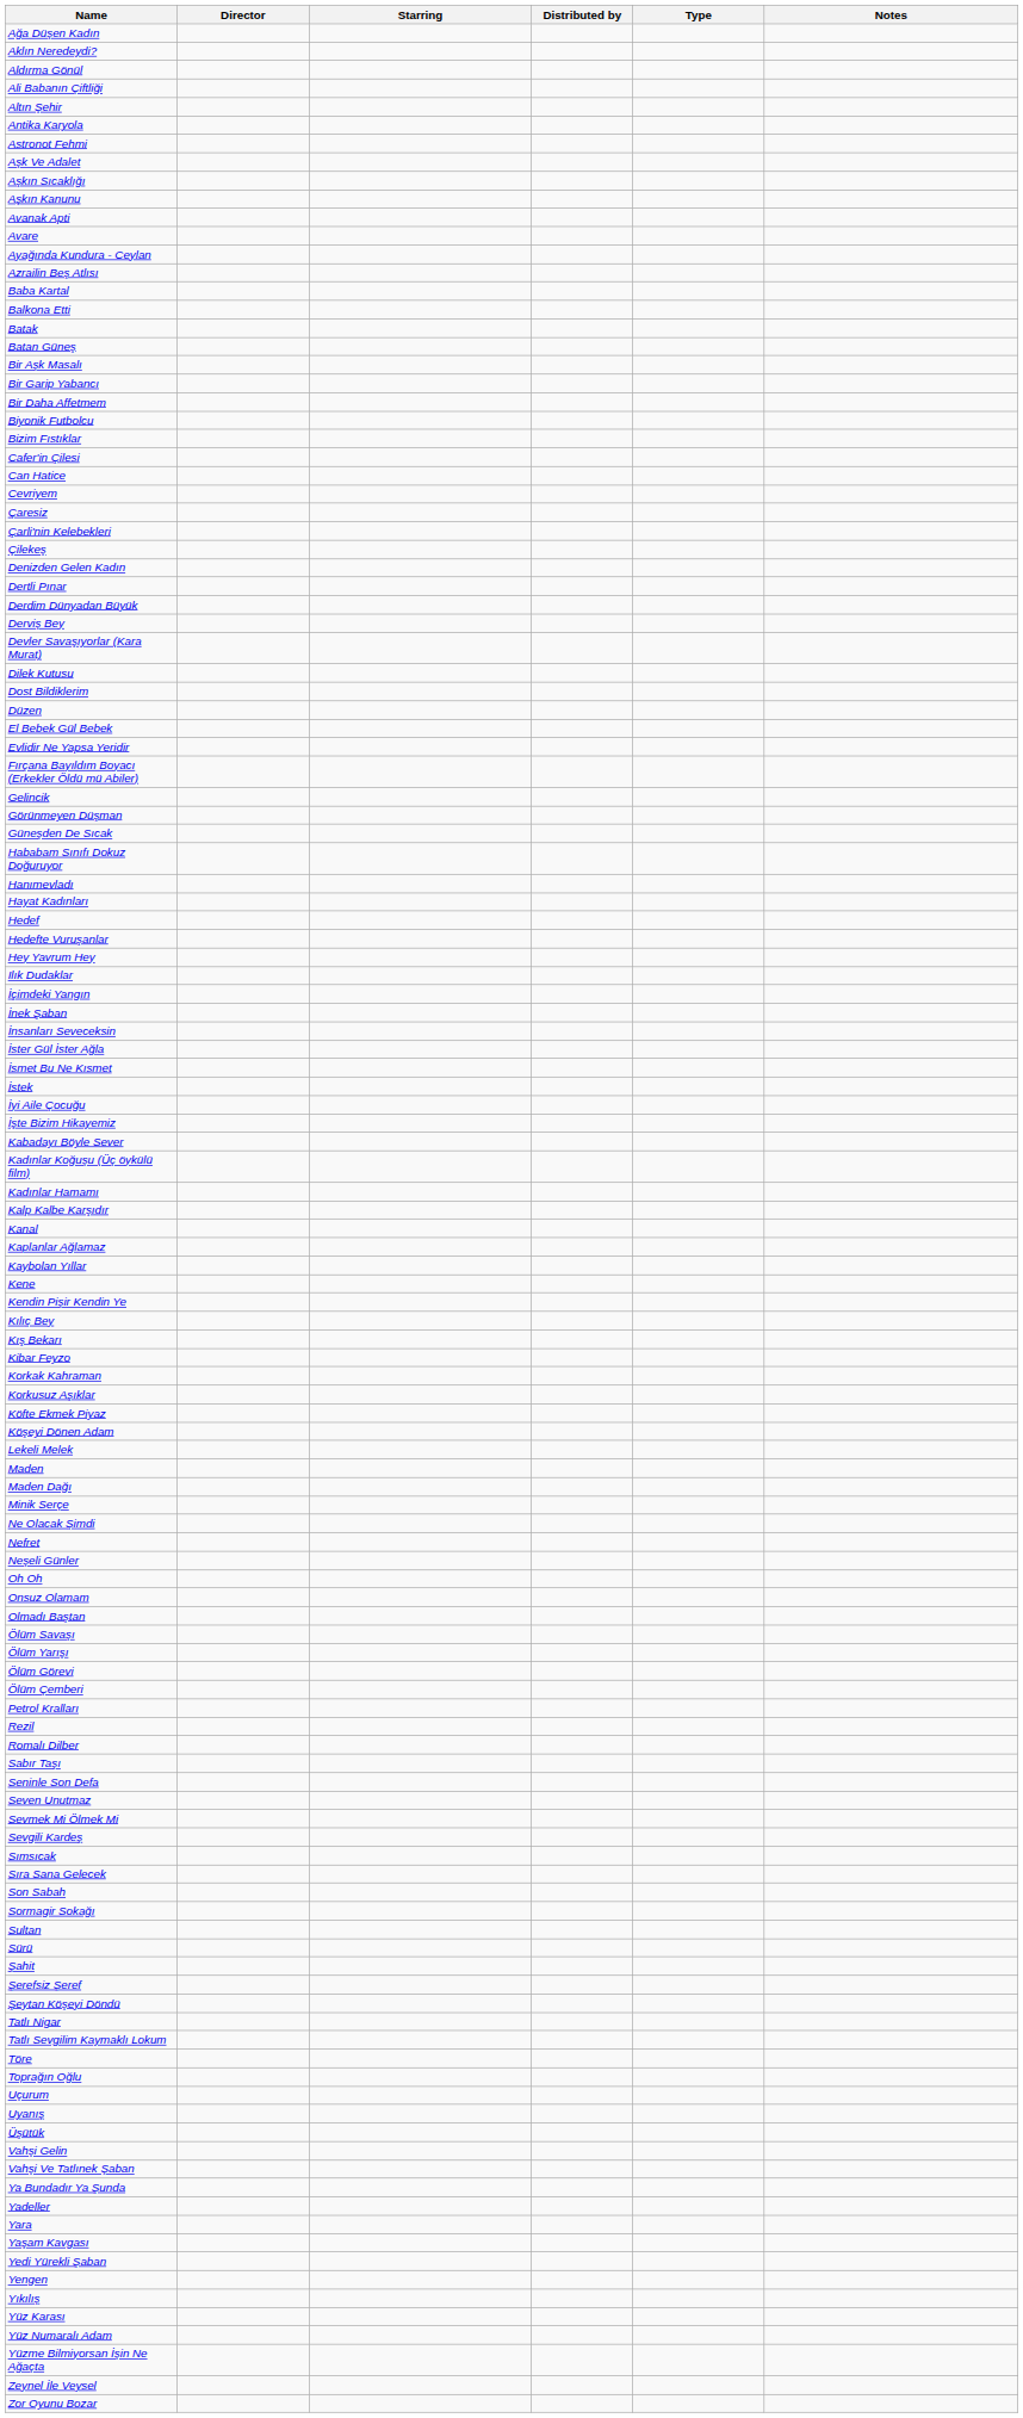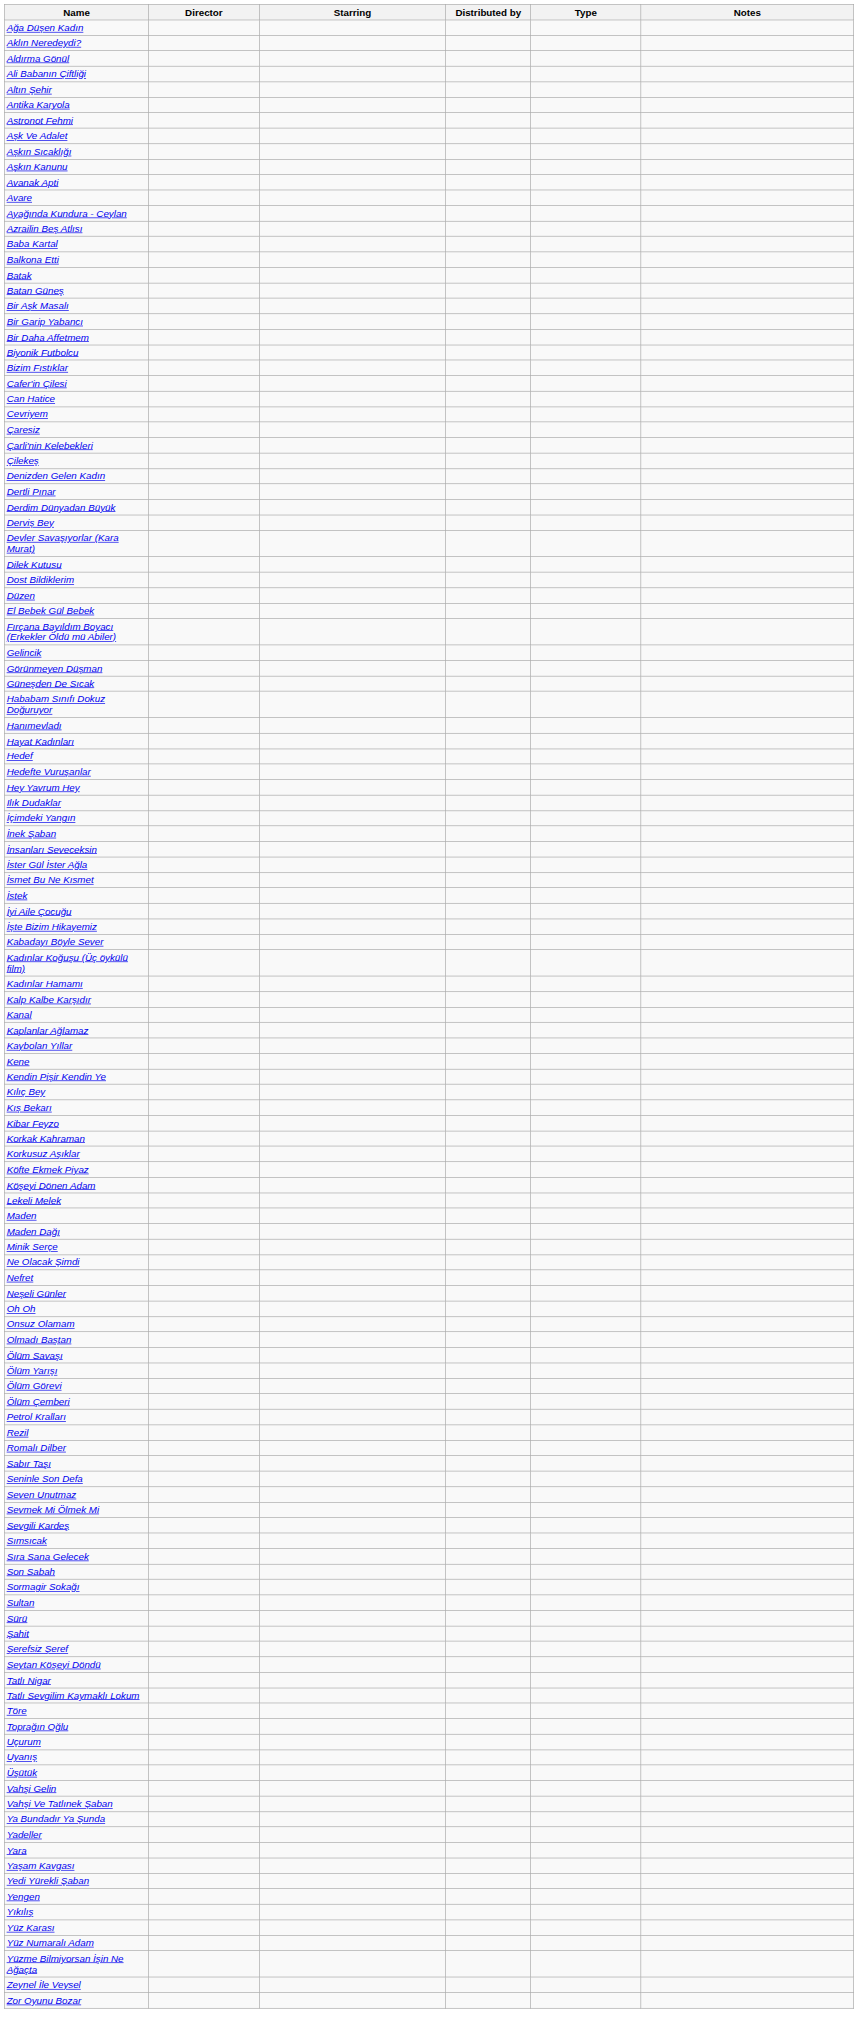 <table class="wikitable" style="font-size:90%">
 <tr>
 <th width=17%>Name</th>
 <th width=13%>Director</th>
 <th width=22%>Starring</th>
 <th width=10%>Distributed by</th>
 <th width=13%>Type</th>
 <th width=25%>Notes</th>
 </tr>
 <tr>
 <td><em><a href='#'>Ağa Düşen Kadın</a></em></td>
 <td></td>
 <td></td>
 <td></td>
 <td></td>
 <td></td>
 </tr>
 <tr>
 <td><em><a href='#'>Aklın Neredeydi?</a></em></td>
 <td></td>
 <td></td>
 <td></td>
 <td></td>
 <td></td>
 </tr>
 <tr>
 <td><em><a href='#'>Aldırma Gönül</a></em></td>
 <td></td>
 <td></td>
 <td></td>
 <td></td>
 <td></td>
 </tr>
 <tr>
 <td><em><a href='#'>Ali Babanın Çiftliği</a></em></td>
 <td></td>
 <td></td>
 <td></td>
 <td></td>
 <td></td>
 </tr>
 <tr>
 <td><em><a href='#'>Altın Şehir</a></em></td>
 <td></td>
 <td></td>
 <td></td>
 <td></td>
 <td></td>
 </tr>
 <tr>
 <td><em><a href='#'>Antika Karyola</a></em></td>
 <td></td>
 <td></td>
 <td></td>
 <td></td>
 <td></td>
 </tr>
 <tr>
 <td><em><a href='#'>Astronot Fehmi</a></em></td>
 <td></td>
 <td></td>
 <td></td>
 <td></td>
 <td></td>
 </tr>
 <tr>
 <td><em><a href='#'>Aşk Ve Adalet</a></em></td>
 <td></td>
 <td></td>
 <td></td>
 <td></td>
 <td></td>
 </tr>
 <tr>
 <td><em><a href='#'>Aşkın Sıcaklığı</a></em></td>
 <td></td>
 <td></td>
 <td></td>
 <td></td>
 <td></td>
 </tr>
 <tr>
 <td><em><a href='#'>Aşkın Kanunu</a></em></td>
 <td></td>
 <td></td>
 <td></td>
 <td></td>
 <td></td>
 </tr>
 <tr>
 <td><em><a href='#'>Avanak Apti</a></em></td>
 <td></td>
 <td></td>
 <td></td>
 <td></td>
 <td></td>
 </tr>
 <tr>
 <td><em><a href='#'>Avare</a></em></td>
 <td></td>
 <td></td>
 <td></td>
 <td></td>
 <td></td>
 </tr>
 <tr>
 <td><em><a href='#'>Ayağında Kundura - Ceylan</a></em></td>
 <td></td>
 <td></td>
 <td></td>
 <td></td>
 <td></td>
 </tr>
 <tr>
 <td><em><a href='#'>Azrailin Beş Atlısı</a></em></td>
 <td></td>
 <td></td>
 <td></td>
 <td></td>
 <td></td>
 </tr>
 <tr>
 <td><em><a href='#'>Baba Kartal</a></em></td>
 <td></td>
 <td></td>
 <td></td>
 <td></td>
 <td></td>
 </tr>
 <tr>
 <td><em><a href='#'>Balkona Etti</a></em></td>
 <td></td>
 <td></td>
 <td></td>
 <td></td>
 <td></td>
 </tr>
 <tr>
 <td><em><a href='#'>Batak</a></em></td>
 <td></td>
 <td></td>
 <td></td>
 <td></td>
 <td></td>
 </tr>
 <tr>
 <td><em><a href='#'>Batan Güneş</a></em></td>
 <td></td>
 <td></td>
 <td></td>
 <td></td>
 <td></td>
 </tr>
 <tr>
 <td><em><a href='#'>Bir Aşk Masalı</a></em></td>
 <td></td>
 <td></td>
 <td></td>
 <td></td>
 <td></td>
 </tr>
 <tr>
 <td><em><a href='#'>Bir Garip Yabancı</a></em></td>
 <td></td>
 <td></td>
 <td></td>
 <td></td>
 <td></td>
 </tr>
 <tr>
 <td><em><a href='#'>Bir Daha Affetmem</a></em></td>
 <td></td>
 <td></td>
 <td></td>
 <td></td>
 <td></td>
 </tr>
 <tr>
 <td><em><a href='#'>Biyonik Futbolcu</a></em></td>
 <td></td>
 <td></td>
 <td></td>
 <td></td>
 <td></td>
 </tr>
 <tr>
 <td><em><a href='#'>Bizim Fıstıklar</a></em></td>
 <td></td>
 <td></td>
 <td></td>
 <td></td>
 <td></td>
 </tr>
 <tr>
 <td><em><a href='#'>Cafer'in Çilesi</a></em></td>
 <td></td>
 <td></td>
 <td></td>
 <td></td>
 <td></td>
 </tr>
 <tr>
 <td><em><a href='#'>Can Hatice</a></em></td>
 <td></td>
 <td></td>
 <td></td>
 <td></td>
 <td></td>
 </tr>
 <tr>
 <td><em><a href='#'>Cevriyem</a></em></td>
 <td></td>
 <td></td>
 <td></td>
 <td></td>
 <td></td>
 </tr>
 <tr>
 <td><em><a href='#'>Çaresiz</a></em></td>
 <td></td>
 <td></td>
 <td></td>
 <td></td>
 <td></td>
 </tr>
 <tr>
 <td><em><a href='#'>Çarli'nin Kelebekleri</a></em></td>
 <td></td>
 <td></td>
 <td></td>
 <td></td>
 <td></td>
 </tr>
 <tr>
 <td><em><a href='#'>Çilekeş</a></em></td>
 <td></td>
 <td></td>
 <td></td>
 <td></td>
 <td></td>
 </tr>
 <tr>
 <td><em><a href='#'>Denizden Gelen Kadın</a></em></td>
 <td></td>
 <td></td>
 <td></td>
 <td></td>
 <td></td>
 </tr>
 <tr>
 <td><em><a href='#'>Dertli Pınar</a></em></td>
 <td></td>
 <td></td>
 <td></td>
 <td></td>
 <td></td>
 </tr>
 <tr>
 <td><em><a href='#'>Derdim Dünyadan Büyük</a></em></td>
 <td></td>
 <td></td>
 <td></td>
 <td></td>
 <td></td>
 </tr>
 <tr>
 <td><em><a href='#'>Derviş Bey</a></em></td>
 <td></td>
 <td></td>
 <td></td>
 <td></td>
 <td></td>
 </tr>
 <tr>
 <td><em><a href='#'>Devler Savaşıyorlar (Kara Murat)</a></em></td>
 <td></td>
 <td></td>
 <td></td>
 <td></td>
 <td></td>
 </tr>
 <tr>
 <td><em><a href='#'>Dilek Kutusu</a></em></td>
 <td></td>
 <td></td>
 <td></td>
 <td></td>
 <td></td>
 </tr>
 <tr>
 <td><em><a href='#'>Dost Bildiklerim</a></em></td>
 <td></td>
 <td></td>
 <td></td>
 <td></td>
 <td></td>
 </tr>
 <tr>
 <td><em><a href='#'>Düzen</a></em></td>
 <td></td>
 <td></td>
 <td></td>
 <td></td>
 <td></td>
 </tr>
 <tr>
 <td><em><a href='#'>El Bebek Gül Bebek</a></em></td>
-<td></td>
-<td></td>
-<td></td>
-<td></td>
-<td></td>
-</tr>
-<tr>
-<td><em><a href='#'>Evlidir Ne Yapsa Yeridir</a></em></td>
 <td></td>
 <td></td>
 <td></td>
 <td></td>
 <td></td>
 </tr>
 <tr>
 <td><em><a href='#'>Fırçana Bayıldım Boyacı (Erkekler Öldü mü Abiler)</a></em></td>
 <td></td>
 <td></td>
 <td></td>
 <td></td>
 <td></td>
 </tr>
 <tr>
 <td><em><a href='#'>Gelincik</a></em></td>
 <td></td>
 <td></td>
 <td></td>
 <td></td>
 <td></td>
 </tr>
 <tr>
 <td><em><a href='#'>Görünmeyen Düşman</a></em></td>
 <td></td>
 <td></td>
 <td></td>
 <td></td>
 <td></td>
 </tr>
 <tr>
 <td><em><a href='#'>Güneşden De Sıcak</a></em></td>
 <td></td>
 <td></td>
 <td></td>
 <td></td>
 <td></td>
 </tr>
 <tr>
 <td><em><a href='#'>Hababam Sınıfı Dokuz Doğuruyor</a></em></td>
 <td></td>
 <td></td>
 <td></td>
 <td></td>
 <td></td>
 </tr>
 <tr>
 <td><em><a href='#'>Hanımevladı</a></em></td>
 <td></td>
 <td></td>
 <td></td>
 <td></td>
 <td></td>
 </tr>
 <tr>
 <td><em><a href='#'>Hayat Kadınları</a></em></td>
 <td></td>
 <td></td>
 <td></td>
 <td></td>
 <td></td>
 </tr>
 <tr>
 <td><em><a href='#'>Hedef</a></em></td>
 <td></td>
 <td></td>
 <td></td>
 <td></td>
 <td></td>
 </tr>
 <tr>
 <td><em><a href='#'>Hedefte Vuruşanlar</a></em></td>
 <td></td>
 <td></td>
 <td></td>
 <td></td>
 <td></td>
 </tr>
 <tr>
 <td><em><a href='#'>Hey Yavrum Hey</a></em></td>
 <td></td>
 <td></td>
 <td></td>
 <td></td>
 <td></td>
 </tr>
 <tr>
 <td><em><a href='#'>Ilık Dudaklar</a></em></td>
 <td></td>
 <td></td>
 <td></td>
 <td></td>
 <td></td>
 </tr>
 <tr>
 <td><em><a href='#'>İçimdeki Yangın</a></em></td>
 <td></td>
 <td></td>
 <td></td>
 <td></td>
 <td></td>
 </tr>
 <tr>
 <td><em><a href='#'>İnek Şaban</a></em></td>
 <td></td>
 <td></td>
 <td></td>
 <td></td>
 <td></td>
 </tr>
 <tr>
 <td><em><a href='#'>İnsanları Seveceksin</a></em></td>
 <td></td>
 <td></td>
 <td></td>
 <td></td>
 <td></td>
 </tr>
 <tr>
 <td><em><a href='#'>İster Gül İster Ağla</a></em></td>
 <td></td>
 <td></td>
 <td></td>
 <td></td>
 <td></td>
 </tr>
 <tr>
 <td><em><a href='#'>İsmet Bu Ne Kısmet</a></em></td>
 <td></td>
 <td></td>
 <td></td>
 <td></td>
 <td></td>
 </tr>
 <tr>
 <td><em><a href='#'>İstek</a></em></td>
 <td></td>
 <td></td>
 <td></td>
 <td></td>
 <td></td>
 </tr>
 <tr>
 <td><em><a href='#'>İyi Aile Çocuğu</a></em></td>
 <td></td>
 <td></td>
 <td></td>
 <td></td>
 <td></td>
 </tr>
 <tr>
 <td><em><a href='#'>İşte Bizim Hikayemiz</a></em></td>
 <td></td>
 <td></td>
 <td></td>
 <td></td>
 <td></td>
 </tr>
 <tr>
 <td><em><a href='#'>Kabadayı Böyle Sever</a></em></td>
 <td></td>
 <td></td>
 <td></td>
 <td></td>
 <td></td>
 </tr>
 <tr>
 <td><em><a href='#'>Kadınlar Koğuşu (Üç öykülü film)</a></em></td>
 <td></td>
 <td></td>
 <td></td>
 <td></td>
 <td></td>
 </tr>
 <tr>
 <td><em><a href='#'>Kadınlar Hamamı</a></em></td>
 <td></td>
 <td></td>
 <td></td>
 <td></td>
 <td></td>
 </tr>
 <tr>
 <td><em><a href='#'>Kalp Kalbe Karşıdır</a></em></td>
 <td></td>
 <td></td>
 <td></td>
 <td></td>
 <td></td>
 </tr>
 <tr>
 <td><em><a href='#'>Kanal</a></em></td>
 <td></td>
 <td></td>
 <td></td>
 <td></td>
 <td></td>
 </tr>
 <tr>
 <td><em><a href='#'>Kaplanlar Ağlamaz</a></em></td>
 <td></td>
 <td></td>
 <td></td>
 <td></td>
 <td></td>
 </tr>
 <tr>
 <td><em><a href='#'>Kaybolan Yıllar</a></em></td>
 <td></td>
 <td></td>
 <td></td>
 <td></td>
 <td></td>
 </tr>
 <tr>
 <td><em><a href='#'>Kene</a></em></td>
 <td></td>
 <td></td>
 <td></td>
 <td></td>
 <td></td>
 </tr>
 <tr>
 <td><em><a href='#'>Kendin Pişir Kendin Ye</a></em></td>
 <td></td>
 <td></td>
 <td></td>
 <td></td>
 <td></td>
 </tr>
 <tr>
 <td><em><a href='#'>Kılıç Bey</a></em></td>
 <td></td>
 <td></td>
 <td></td>
 <td></td>
 <td></td>
 </tr>
 <tr>
 <td><em><a href='#'>Kış Bekarı</a></em></td>
 <td></td>
 <td></td>
 <td></td>
 <td></td>
 <td></td>
 </tr>
 <tr>
 <td><em><a href='#'>Kibar Feyzo</a></em></td>
 <td></td>
 <td></td>
 <td></td>
 <td></td>
 <td></td>
 </tr>
 <tr>
 <td><em><a href='#'>Korkak Kahraman</a></em></td>
 <td></td>
 <td></td>
 <td></td>
 <td></td>
 <td></td>
 </tr>
 <tr>
 <td><em><a href='#'>Korkusuz Aşıklar</a></em></td>
 <td></td>
 <td></td>
 <td></td>
 <td></td>
 <td></td>
 </tr>
 <tr>
 <td><em><a href='#'>Köfte Ekmek Piyaz</a></em></td>
 <td></td>
 <td></td>
 <td></td>
 <td></td>
 <td></td>
 </tr>
 <tr>
 <td><em><a href='#'>Köşeyi Dönen Adam</a></em></td>
 <td></td>
 <td></td>
 <td></td>
 <td></td>
 <td></td>
 </tr>
 <tr>
 <td><em><a href='#'>Lekeli Melek</a></em></td>
 <td></td>
 <td></td>
 <td></td>
 <td></td>
 <td></td>
 </tr>
 <tr>
 <td><em><a href='#'>Maden</a></em></td>
 <td></td>
 <td></td>
 <td></td>
 <td></td>
 <td></td>
 </tr>
 <tr>
 <td><em><a href='#'>Maden Dağı</a></em></td>
 <td></td>
 <td></td>
 <td></td>
 <td></td>
 <td></td>
 </tr>
 <tr>
 <td><em><a href='#'>Minik Serçe</a></em></td>
 <td></td>
 <td></td>
 <td></td>
 <td></td>
 <td></td>
 </tr>
 <tr>
 <td><em><a href='#'>Ne Olacak Şimdi</a></em></td>
 <td></td>
 <td></td>
 <td></td>
 <td></td>
 <td></td>
 </tr>
 <tr>
 <td><em><a href='#'>Nefret</a></em></td>
 <td></td>
 <td></td>
 <td></td>
 <td></td>
 <td></td>
 </tr>
 <tr>
 <td><em><a href='#'>Neşeli Günler</a></em></td>
 <td></td>
 <td></td>
 <td></td>
 <td></td>
 <td></td>
 </tr>
 <tr>
 <td><em><a href='#'>Oh Oh</a></em></td>
 <td></td>
 <td></td>
 <td></td>
 <td></td>
 <td></td>
 </tr>
 <tr>
 <td><em><a href='#'>Onsuz Olamam</a></em></td>
 <td></td>
 <td></td>
 <td></td>
 <td></td>
 <td></td>
 </tr>
 <tr>
 <td><em><a href='#'>Olmadı Baştan</a></em></td>
 <td></td>
 <td></td>
 <td></td>
 <td></td>
 <td></td>
 </tr>
 <tr>
 <td><em><a href='#'>Ölüm Savaşı</a></em></td>
 <td></td>
 <td></td>
 <td></td>
 <td></td>
 <td></td>
 </tr>
 <tr>
 <td><em><a href='#'>Ölüm Yarışı</a></em></td>
 <td></td>
 <td></td>
 <td></td>
 <td></td>
 <td></td>
 </tr>
 <tr>
 <td><em><a href='#'>Ölüm Görevi</a></em></td>
 <td></td>
 <td></td>
 <td></td>
 <td></td>
 <td></td>
 </tr>
 <tr>
 <td><em><a href='#'>Ölüm Çemberi</a></em></td>
 <td></td>
 <td></td>
 <td></td>
 <td></td>
 <td></td>
 </tr>
 <tr>
 <td><em><a href='#'>Petrol Kralları</a></em></td>
 <td></td>
 <td></td>
 <td></td>
 <td></td>
 <td></td>
 </tr>
 <tr>
 <td><em><a href='#'>Rezil</a></em></td>
 <td></td>
 <td></td>
 <td></td>
 <td></td>
 <td></td>
 </tr>
 <tr>
 <td><em><a href='#'>Romalı Dilber</a></em></td>
 <td></td>
 <td></td>
 <td></td>
 <td></td>
 <td></td>
 </tr>
 <tr>
 <td><em><a href='#'>Sabır Taşı</a></em></td>
 <td></td>
 <td></td>
 <td></td>
 <td></td>
 <td></td>
 </tr>
 <tr>
 <td><em><a href='#'>Seninle Son Defa</a></em></td>
 <td></td>
 <td></td>
 <td></td>
 <td></td>
 <td></td>
 </tr>
 <tr>
 <td><em><a href='#'>Seven Unutmaz</a></em></td>
 <td></td>
 <td></td>
 <td></td>
 <td></td>
 <td></td>
 </tr>
 <tr>
 <td><em><a href='#'>Sevmek Mi Ölmek Mi</a></em></td>
 <td></td>
 <td></td>
 <td></td>
 <td></td>
 <td></td>
 </tr>
 <tr>
 <td><em><a href='#'>Sevgili Kardeş</a></em></td>
 <td></td>
 <td></td>
 <td></td>
 <td></td>
 <td></td>
 </tr>
 <tr>
 <td><em><a href='#'>Sımsıcak</a></em></td>
 <td></td>
 <td></td>
 <td></td>
 <td></td>
 <td></td>
 </tr>
 <tr>
 <td><em><a href='#'>Sıra Sana Gelecek</a></em></td>
 <td></td>
 <td></td>
 <td></td>
 <td></td>
 <td></td>
 </tr>
 <tr>
 <td><em><a href='#'>Son Sabah</a></em></td>
 <td></td>
 <td></td>
 <td></td>
 <td></td>
 <td></td>
 </tr>
 <tr>
 <td><em><a href='#'>Sormagir Sokağı</a></em></td>
 <td></td>
 <td></td>
 <td></td>
 <td></td>
 <td></td>
 </tr>
 <tr>
 <td><em><a href='#'>Sultan</a></em></td>
 <td></td>
 <td></td>
 <td></td>
 <td></td>
 <td></td>
 </tr>
 <tr>
 <td><em><a href='#'>Sürü</a></em></td>
 <td></td>
 <td></td>
 <td></td>
 <td></td>
 <td></td>
 </tr>
 <tr>
 <td><em><a href='#'>Şahit</a></em></td>
 <td></td>
 <td></td>
 <td></td>
 <td></td>
 <td></td>
 </tr>
 <tr>
 <td><em><a href='#'>Şerefsiz Şeref</a></em></td>
 <td></td>
 <td></td>
 <td></td>
 <td></td>
 <td></td>
 </tr>
 <tr>
 <td><em><a href='#'>Şeytan Köşeyi Döndü</a></em></td>
 <td></td>
 <td></td>
 <td></td>
 <td></td>
 <td></td>
 </tr>
 <tr>
 <td><em><a href='#'>Tatlı Nigar</a></em></td>
 <td></td>
 <td></td>
 <td></td>
 <td></td>
 <td></td>
 </tr>
 <tr>
 <td><em><a href='#'>Tatlı Sevgilim Kaymaklı Lokum</a></em></td>
 <td></td>
 <td></td>
 <td></td>
 <td></td>
 <td></td>
 </tr>
 <tr>
 <td><em><a href='#'>Töre</a></em></td>
 <td></td>
 <td></td>
 <td></td>
 <td></td>
 <td></td>
 </tr>
 <tr>
 <td><em><a href='#'>Toprağın Oğlu</a></em></td>
 <td></td>
 <td></td>
 <td></td>
 <td></td>
 <td></td>
 </tr>
 <tr>
 <td><em><a href='#'>Uçurum</a></em></td>
 <td></td>
 <td></td>
 <td></td>
 <td></td>
 <td></td>
 </tr>
 <tr>
 <td><em><a href='#'>Uyanış</a></em></td>
 <td></td>
 <td></td>
 <td></td>
 <td></td>
 <td></td>
 </tr>
 <tr>
 <td><em><a href='#'>Üşütük</a></em></td>
 <td></td>
 <td></td>
 <td></td>
 <td></td>
 <td></td>
 </tr>
 <tr>
 <td><em><a href='#'>Vahşi Gelin</a></em></td>
 <td></td>
 <td></td>
 <td></td>
 <td></td>
 <td></td>
 </tr>
 <tr>
 <td><em><a href='#'>Vahşi Ve Tatlınek Şaban</a></em></td>
 <td></td>
 <td></td>
 <td></td>
 <td></td>
 <td></td>
 </tr>
 <tr>
 <td><em><a href='#'>Ya Bundadır Ya Şunda</a></em></td>
 <td></td>
 <td></td>
 <td></td>
 <td></td>
 <td></td>
 </tr>
 <tr>
 <td><em><a href='#'>Yadeller</a></em></td>
 <td></td>
 <td></td>
 <td></td>
 <td></td>
 <td></td>
 </tr>
 <tr>
 <td><em><a href='#'>Yara</a></em></td>
 <td></td>
 <td></td>
 <td></td>
 <td></td>
 <td></td>
 </tr>
 <tr>
 <td><em><a href='#'>Yaşam Kavgası</a></em></td>
 <td></td>
 <td></td>
 <td></td>
 <td></td>
 <td></td>
 </tr>
 <tr>
 <td><em><a href='#'>Yedi Yürekli Şaban</a></em></td>
 <td></td>
 <td></td>
 <td></td>
 <td></td>
 <td></td>
 </tr>
 <tr>
 <td><em><a href='#'>Yengen</a></em></td>
 <td></td>
 <td></td>
 <td></td>
 <td></td>
 <td></td>
 </tr>
 <tr>
 <td><em><a href='#'>Yıkılış</a></em></td>
 <td></td>
 <td></td>
 <td></td>
 <td></td>
 <td></td>
 </tr>
 <tr>
 <td><em><a href='#'>Yüz Karası</a></em></td>
 <td></td>
 <td></td>
 <td></td>
 <td></td>
 <td></td>
 </tr>
 <tr>
 <td><em><a href='#'>Yüz Numaralı Adam</a></em></td>
 <td></td>
 <td></td>
 <td></td>
 <td></td>
 <td></td>
 </tr>
 <tr>
 <td><em><a href='#'>Yüzme Bilmiyorsan İşin Ne Ağaçta</a></em></td>
 <td></td>
 <td></td>
 <td></td>
 <td></td>
 <td></td>
 </tr>
 <tr>
 <td><em><a href='#'>Zeynel İle Veysel</a></em></td>
 <td></td>
 <td></td>
 <td></td>
 <td></td>
 <td></td>
 </tr>
 <tr>
 <td><em><a href='#'>Zor Oyunu Bozar</a></em></td>
 <td></td>
 <td></td>
 <td></td>
 <td></td>
 <td></td>
 </tr>
 </table>
